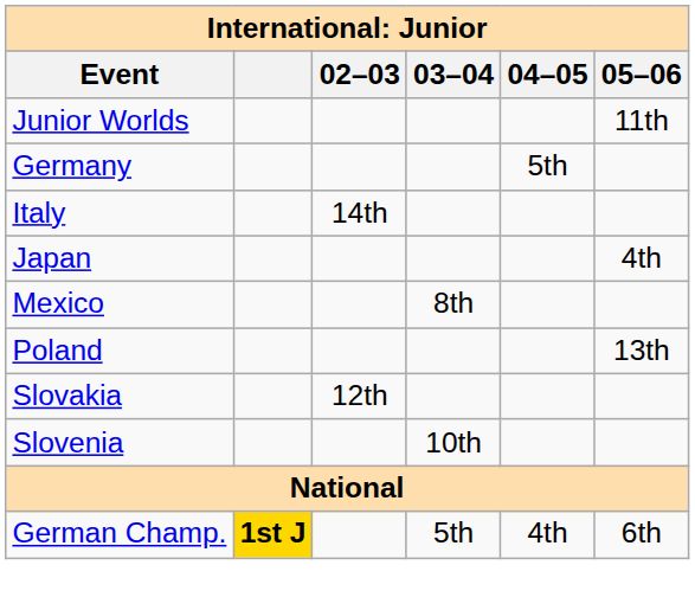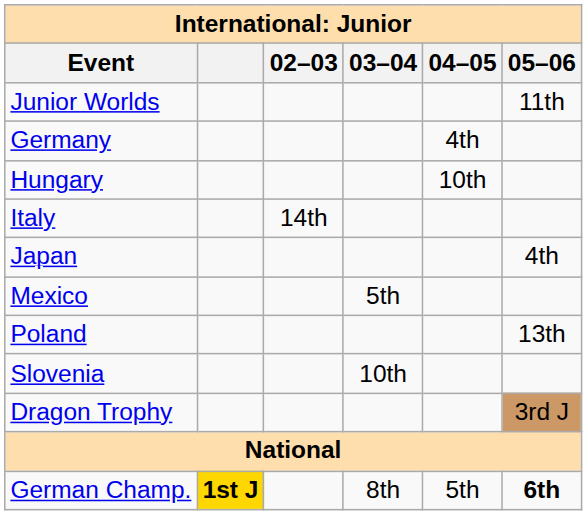 <table class="wikitable" style="text-align:center">
 <tr>
 <th colspan="6" style="background-color: #ffdead; " align="center">International: Junior</th>
 </tr>
 <tr>
 <th>Event</th>
 <th></th>
 <th>02–03</th>
 <th>03–04</th>
 <th>04–05</th>
 <th>05–06</th>
 </tr>
 <tr>
 <td align=left><a href='#'>Junior Worlds</a></td>
 <td></td>
 <td></td>
 <td></td>
 <td></td>
 <td>11th</td>
 </tr>
 <tr>
 <td align=left> <a href='#'>Germany</a></td>
 <td></td>
 <td></td>
 <td></td>
-<td>5th</td>
+<td>4th</td>
+<td></td>
+</tr>
+<tr>
+<td align=left> <a href='#'>Hungary</a></td>
+<td></td>
+<td></td>
+<td></td>
+<td>10th</td>
 <td></td>
 </tr>
 <tr>
 <td align=left> <a href='#'>Italy</a></td>
 <td></td>
 <td>14th</td>
 <td></td>
 <td></td>
 <td></td>
 </tr>
 <tr>
 <td align=left> <a href='#'>Japan</a></td>
 <td></td>
 <td></td>
 <td></td>
 <td></td>
 <td>4th</td>
 </tr>
 <tr>
 <td align=left> <a href='#'>Mexico</a></td>
 <td></td>
 <td></td>
-<td>8th</td>
+<td>5th</td>
 <td></td>
 <td></td>
 </tr>
 <tr>
 <td align=left> <a href='#'>Poland</a></td>
 <td></td>
 <td></td>
 <td></td>
 <td></td>
 <td>13th</td>
 </tr>
 <tr>
-<td align=left> <a href='#'>Slovakia</a></td>
-<td></td>
-<td>12th</td>
-<td></td>
-<td></td>
-<td></td>
-</tr>
-<tr>
 <td align=left> <a href='#'>Slovenia</a></td>
 <td></td>
 <td></td>
 <td>10th</td>
 <td></td>
 <td></td>
 </tr>
 <tr>
+<td align=left><a href='#'>Dragon Trophy</a></td>
+<td></td>
+<td></td>
+<td></td>
+<td></td>
+<td bgcolor=cc9966>3rd J</td>
+</tr>
+<tr>
 <th colspan="6" style="background-color: #ffdead; " align="center">National</th>
 </tr>
 <tr>
 <td align=left><a href='#'>German Champ.</a></td>
 <td bgcolor="gold"><strong>1st J</strong></td>
 <td></td>
+<td>8th</td>
 <td>5th</td>
-<td>4th</td>
-<td>6th</td>
+<td><strong>6th</strong></td>
 </tr>
 </table>
